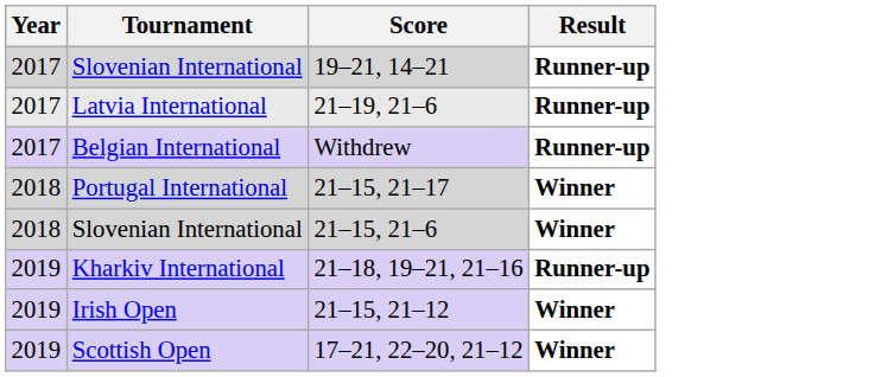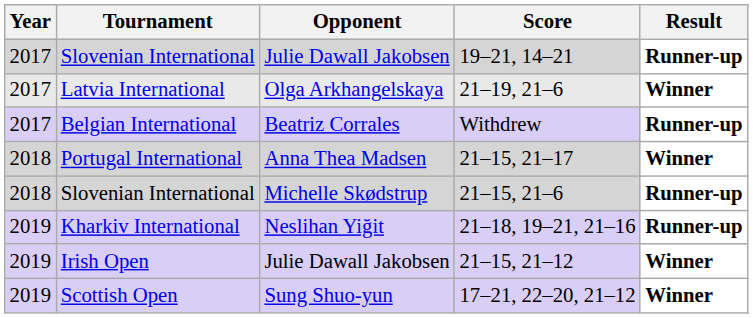 <table class="sortable wikitable" style="font-size: 90%;">
 <tr>
 <th>Year</th>
 <th>Tournament</th>
+<th>Opponent</th>
 <th>Score</th>
 <th>Result</th>
 </tr>
 <tr style="background:#D5D5D5">
 <td align="center">2017</td>
 <td align="left"><a href='#'>Slovenian International</a></td>
+<td align="left"> <a href='#'>Julie Dawall Jakobsen</a></td>
 <td align="left">19–21, 14–21</td>
 <td style="text-align:left; background:white"> <strong>Runner-up</strong></td>
 </tr>
 <tr style="background:#E9E9E9">
 <td align="center">2017</td>
 <td align="left"><a href='#'>Latvia International</a></td>
+<td align="left"> <a href='#'>Olga Arkhangelskaya</a></td>
 <td align="left">21–19, 21–6</td>
-<td style="text-align:left; background:white"> <strong>Runner-up</strong></td>
+<td style="text-align:left; background:white"> <strong>Winner</strong></td>
 </tr>
 <tr style="background:#D8CEF6">
 <td align="center">2017</td>
 <td align="left"><a href='#'>Belgian International</a></td>
+<td align="left"> <a href='#'>Beatriz Corrales</a></td>
 <td align="left">Withdrew</td>
 <td style="text-align:left; background:white"> <strong>Runner-up</strong></td>
 </tr>
 <tr style="background:#D5D5D5">
 <td align="center">2018</td>
 <td align="left"><a href='#'>Portugal International</a></td>
+<td align="left"> <a href='#'>Anna Thea Madsen</a></td>
 <td align="left">21–15, 21–17</td>
 <td style="text-align:left; background:white"> <strong>Winner</strong></td>
 </tr>
 <tr style="background:#D5D5D5">
 <td align="center">2018</td>
 <td align="left">Slovenian International</td>
+<td align="left"> <a href='#'>Michelle Skødstrup</a></td>
 <td align="left">21–15, 21–6</td>
-<td style="text-align:left; background:white"> <strong>Winner</strong></td>
+<td style="text-align:left; background:white"> <strong>Runner-up</strong></td>
 </tr>
 <tr style="background:#D8CEF6">
 <td align="center">2019</td>
 <td align="left"><a href='#'>Kharkiv International</a></td>
+<td align="left"> <a href='#'>Neslihan Yiğit</a></td>
 <td align="left">21–18, 19–21, 21–16</td>
 <td style="text-align:left; background:white"> <strong>Runner-up</strong></td>
 </tr>
 <tr style="background:#D8CEF6">
 <td align="center">2019</td>
 <td align="left"><a href='#'>Irish Open</a></td>
+<td align="left"> Julie Dawall Jakobsen</td>
 <td align="left">21–15, 21–12</td>
 <td style="text-align:left; background:white"> <strong>Winner</strong></td>
 </tr>
 <tr style="background:#D8CEF6">
 <td align="center">2019</td>
 <td align="left"><a href='#'>Scottish Open</a></td>
+<td align="left"> <a href='#'>Sung Shuo-yun</a></td>
 <td align="left">17–21, 22–20, 21–12</td>
 <td style="text-align:left; background:white"> <strong>Winner</strong></td>
 </tr>
 </table>
